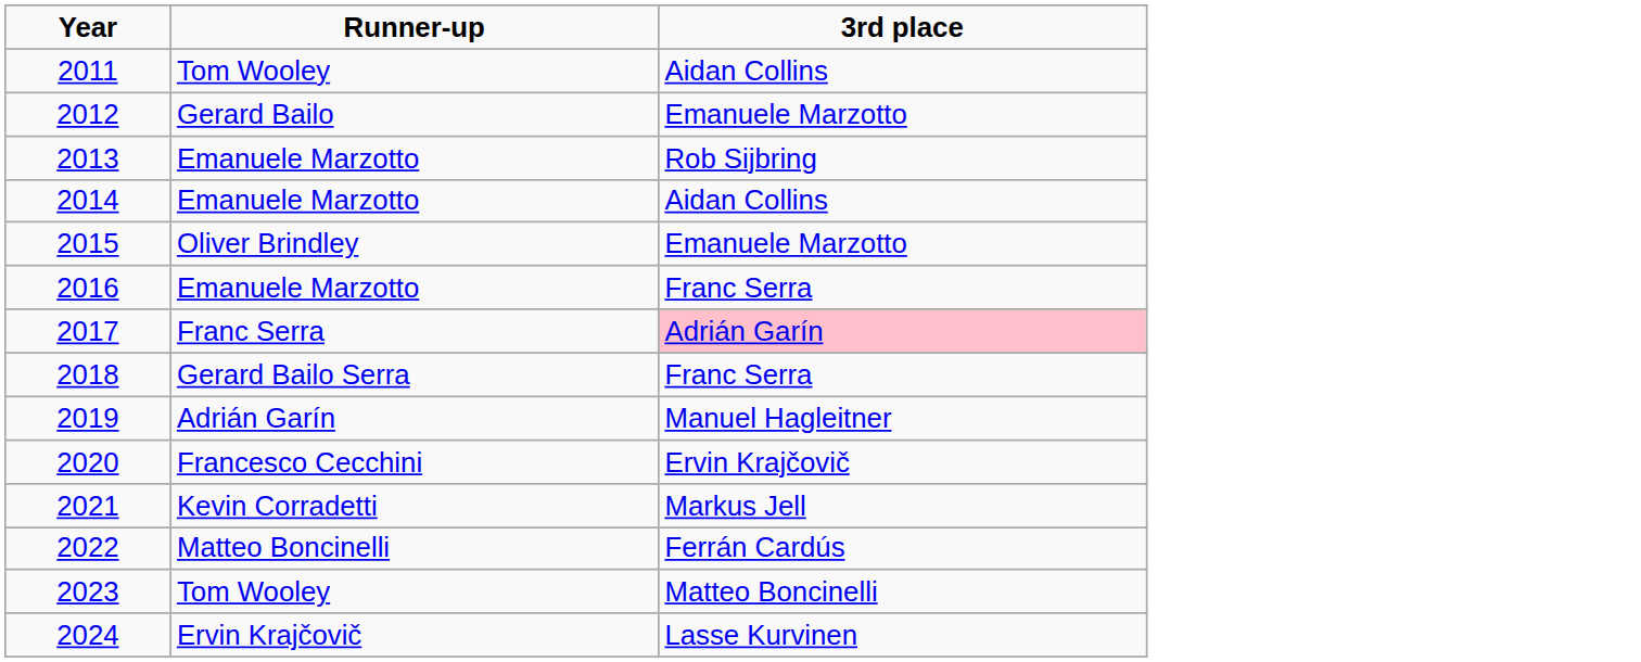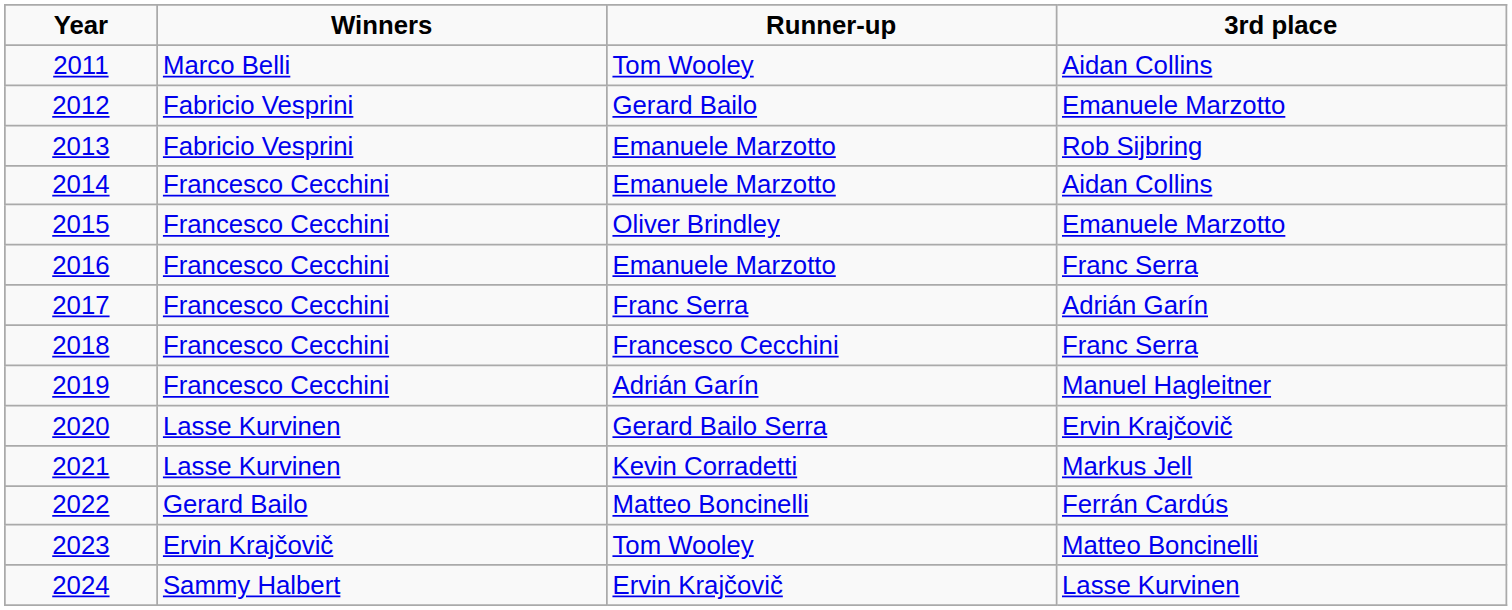 <table class="wikitable" style="font-size: 92%">
 <tr align=center>
 <td width=80px  ><strong>Year</strong></td>
+<td width=250px ><strong>Winners</strong></td>
 <td width=250px ><strong>Runner-up</strong></td>
 <td width=250px ><strong>3rd place</strong></td>
 </tr>
 <tr>
 <td align=center><a href='#'>2011</a></td>
+<td> <a href='#'>Marco Belli</a></td>
 <td> <a href='#'>Tom Wooley</a></td>
 <td> <a href='#'>Aidan Collins</a></td>
 </tr>
 <tr>
 <td align=center><a href='#'>2012</a></td>
+<td> <a href='#'>Fabricio Vesprini</a></td>
 <td> <a href='#'>Gerard Bailo</a></td>
 <td> <a href='#'>Emanuele Marzotto</a></td>
 </tr>
 <tr>
 <td align=center><a href='#'>2013</a></td>
+<td> <a href='#'>Fabricio Vesprini</a></td>
 <td> <a href='#'>Emanuele Marzotto</a></td>
 <td> <a href='#'>Rob Sijbring</a></td>
 </tr>
 <tr>
 <td align=center><a href='#'>2014</a></td>
+<td> <a href='#'>Francesco Cecchini</a></td>
 <td> <a href='#'>Emanuele Marzotto</a></td>
 <td> <a href='#'>Aidan Collins</a></td>
 </tr>
 <tr>
 <td align=center><a href='#'>2015</a></td>
+<td> <a href='#'>Francesco Cecchini</a></td>
 <td> <a href='#'>Oliver Brindley</a></td>
 <td> <a href='#'>Emanuele Marzotto</a></td>
 </tr>
 <tr>
 <td align=center><a href='#'>2016</a></td>
+<td> <a href='#'>Francesco Cecchini</a></td>
 <td> <a href='#'>Emanuele Marzotto</a></td>
 <td> <a href='#'>Franc Serra</a></td>
 </tr>
 <tr>
 <td align=center><a href='#'>2017</a></td>
+<td> <a href='#'>Francesco Cecchini</a></td>
 <td> <a href='#'>Franc Serra</a></td>
-<td style="background: pink;"> <a href='#'>Adrián Garín</a></td>
+<td> <a href='#'>Adrián Garín</a></td>
 </tr>
 <tr>
 <td align=center><a href='#'>2018</a></td>
-<td> <a href='#'>Gerard Bailo Serra</a></td>
+<td> <a href='#'>Francesco Cecchini</a></td>
+<td> <a href='#'>Francesco Cecchini</a></td>
 <td> <a href='#'>Franc Serra</a></td>
 </tr>
 <tr>
 <td align=center><a href='#'>2019</a></td>
+<td> <a href='#'>Francesco Cecchini</a></td>
 <td> <a href='#'>Adrián Garín</a></td>
 <td> <a href='#'>Manuel Hagleitner</a></td>
 </tr>
 <tr>
 <td align=center><a href='#'>2020</a></td>
-<td> <a href='#'>Francesco Cecchini</a></td>
+<td> <a href='#'>Lasse Kurvinen</a></td>
+<td> <a href='#'>Gerard Bailo Serra</a></td>
 <td> <a href='#'>Ervin Krajčovič</a></td>
 </tr>
 <tr>
 <td align=center><a href='#'>2021</a></td>
+<td> <a href='#'>Lasse Kurvinen</a></td>
 <td> <a href='#'>Kevin Corradetti</a></td>
 <td> <a href='#'>Markus Jell</a></td>
 </tr>
 <tr>
 <td align=center><a href='#'>2022</a></td>
+<td> <a href='#'>Gerard Bailo</a></td>
 <td> <a href='#'>Matteo Boncinelli</a></td>
 <td> <a href='#'>Ferrán Cardús</a></td>
 </tr>
 <tr>
 <td align=center><a href='#'>2023</a></td>
+<td> <a href='#'>Ervin Krajčovič</a></td>
 <td> <a href='#'>Tom Wooley</a></td>
 <td> <a href='#'>Matteo Boncinelli</a></td>
 </tr>
 <tr>
 <td align=center><a href='#'>2024</a></td>
+<td> <a href='#'>Sammy Halbert</a></td>
 <td> <a href='#'>Ervin Krajčovič</a></td>
 <td> <a href='#'>Lasse Kurvinen</a></td>
 </tr>
 </table>
